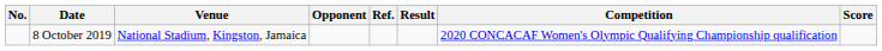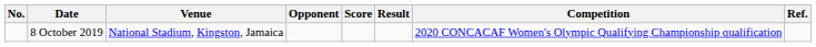 <table class="wikitable">
 <tr>
 <th>No.</th>
 <th>Date</th>
 <th>Venue</th>
 <th>Opponent</th>
-<th>Ref.</th>
+<th>Score</th>
 <th>Result</th>
 <th>Competition</th>
-<th>Score</th>
+<th>Ref.</th>
 </tr>
 <tr>
 <td></td>
 <td>8 October 2019</td>
 <td><a href='#'>National Stadium</a>, <a href='#'>Kingston</a>, Jamaica</td>
 <td></td>
 <td></td>
 <td></td>
 <td><a href='#'>2020 CONCACAF Women's Olympic Qualifying Championship qualification</a></td>
 <td></td>
 </tr>
 </table>
